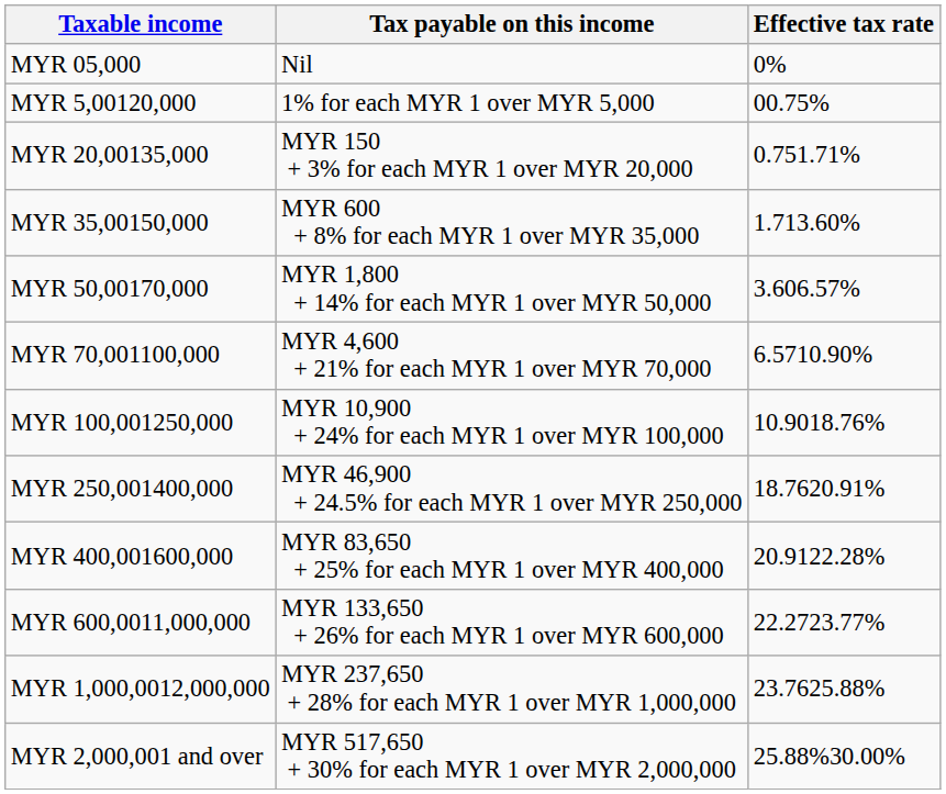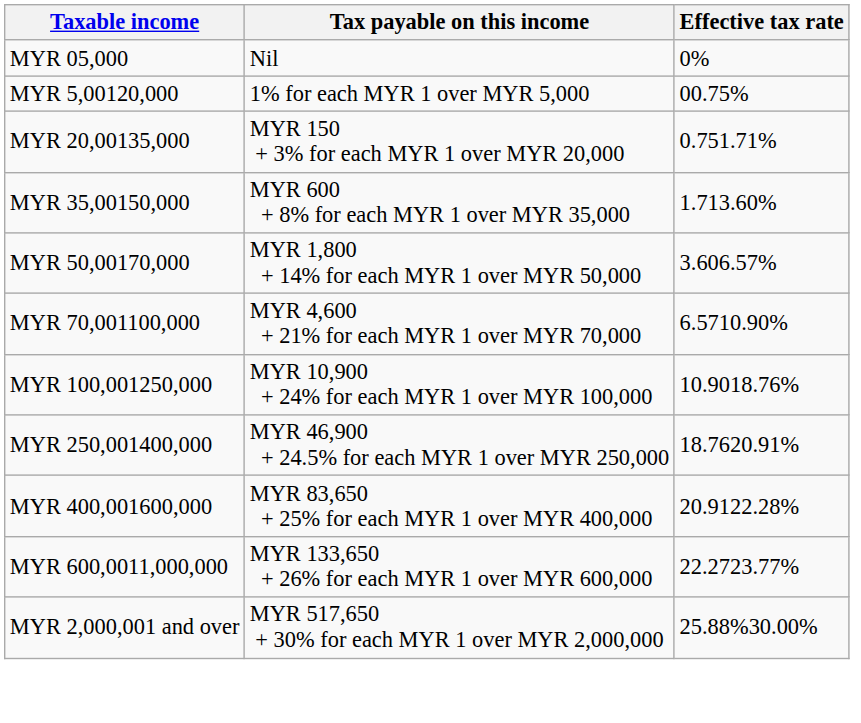 <table class="wikitable">
 <tr>
 <th><a href='#'>Taxable income</a></th>
 <th>Tax payable on this income</th>
 <th>Effective tax rate</th>
 </tr>
 <tr>
 <td>MYR 05,000</td>
 <td>Nil</td>
 <td>0%</td>
 </tr>
 <tr>
 <td>MYR 5,00120,000</td>
 <td>1% for each MYR 1 over MYR 5,000</td>
 <td>00.75%</td>
 </tr>
 <tr>
 <td>MYR 20,00135,000</td>
 <td>MYR 150<br> + 3% for each MYR 1 over MYR 20,000</td>
 <td>0.751.71%</td>
 </tr>
 <tr>
 <td>MYR 35,00150,000</td>
 <td>MYR 600<br>  + 8% for each MYR 1 over MYR 35,000</td>
 <td>1.713.60%</td>
 </tr>
 <tr>
 <td>MYR 50,00170,000</td>
 <td>MYR 1,800<br>  + 14% for each MYR 1 over MYR 50,000</td>
 <td>3.606.57%</td>
 </tr>
 <tr>
 <td>MYR 70,001100,000</td>
 <td>MYR 4,600<br>  + 21% for each MYR 1 over MYR 70,000</td>
 <td>6.5710.90%</td>
 </tr>
 <tr>
 <td>MYR 100,001250,000</td>
 <td>MYR 10,900<br>  + 24% for each MYR 1 over MYR 100,000</td>
 <td>10.9018.76%</td>
 </tr>
 <tr>
 <td>MYR 250,001400,000</td>
 <td>MYR 46,900<br>  + 24.5% for each MYR 1 over MYR 250,000</td>
 <td>18.7620.91%</td>
 </tr>
 <tr>
 <td>MYR 400,001600,000</td>
 <td>MYR 83,650<br>  + 25% for each MYR 1 over MYR 400,000</td>
 <td>20.9122.28%</td>
 </tr>
 <tr>
 <td>MYR 600,0011,000,000</td>
 <td>MYR 133,650<br>  + 26% for each MYR 1 over MYR 600,000</td>
 <td>22.2723.77%</td>
 </tr>
 <tr>
-<td>MYR 1,000,0012,000,000</td>
-<td>MYR 237,650<br> + 28% for each MYR 1 over MYR 1,000,000</td>
-<td>23.7625.88%</td>
-</tr>
-<tr>
 <td>MYR 2,000,001 and over</td>
 <td>MYR 517,650<br> + 30% for each MYR 1 over MYR 2,000,000</td>
 <td>25.88%30.00%</td>
 </tr>
 </table>
